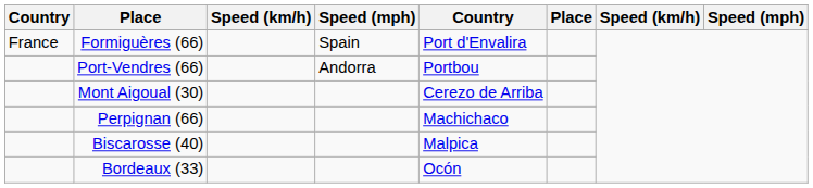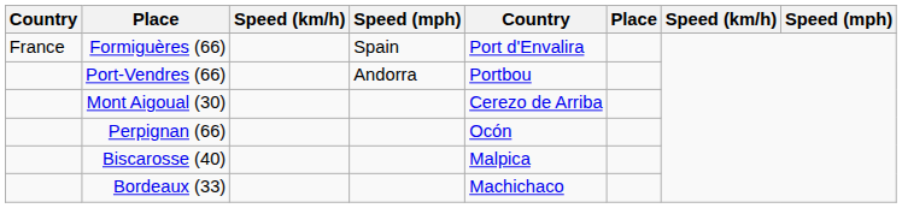 <table class="wikitable">
 <tr>
 <th>Country</th>
 <th>Place</th>
 <th>Speed (km/h)</th>
 <th>Speed (mph)</th>
 <th>Country</th>
 <th>Place</th>
 <th>Speed (km/h)</th>
 <th>Speed (mph)</th>
 </tr>
 <tr>
 <td>France</td>
 <td align="right"><a href='#'>Formiguères</a> (66)</td>
 <td></td>
 <td>Spain</td>
 <td><a href='#'>Port d'Envalira</a></td>
 <td></td>
 </tr>
 <tr>
 <td></td>
 <td align="right"><a href='#'>Port-Vendres</a> (66)</td>
 <td></td>
 <td>Andorra</td>
 <td><a href='#'>Portbou</a></td>
 <td></td>
 </tr>
 <tr>
 <td></td>
 <td align="right"><a href='#'>Mont Aigoual</a> (30)</td>
 <td></td>
 <td></td>
 <td><a href='#'>Cerezo de Arriba</a></td>
 <td></td>
 </tr>
 <tr>
 <td></td>
 <td align="right"><a href='#'>Perpignan</a> (66)</td>
 <td></td>
 <td></td>
-<td><a href='#'>Machichaco</a></td>
+<td><a href='#'>Ocón</a></td>
 <td></td>
 </tr>
 <tr>
 <td></td>
 <td align="right"><a href='#'>Biscarosse</a> (40)</td>
 <td></td>
 <td></td>
 <td><a href='#'>Malpica</a></td>
 <td></td>
 </tr>
 <tr>
 <td></td>
 <td align="right"><a href='#'>Bordeaux</a> (33)</td>
 <td></td>
 <td></td>
-<td><a href='#'>Ocón</a></td>
+<td><a href='#'>Machichaco</a></td>
 <td></td>
 </tr>
 </table>
